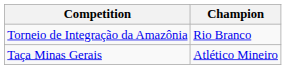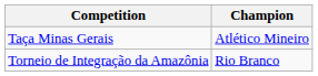 <table class="wikitable">
 <tr>
 <th>Competition</th>
 <th>Champion</th>
 </tr>
 <tr>
+<td><a href='#'>Taça Minas Gerais</a></td>
+<td><a href='#'>Atlético Mineiro</a></td>
+</tr>
+<tr>
 <td><a href='#'>Torneio de Integração da Amazônia</a></td>
 <td><a href='#'>Rio Branco</a></td>
 </tr>
-<tr>
-<td><a href='#'>Taça Minas Gerais</a></td>
-<td><a href='#'>Atlético Mineiro</a></td>
-</tr>
 </table>
